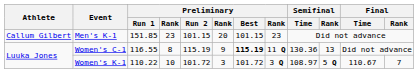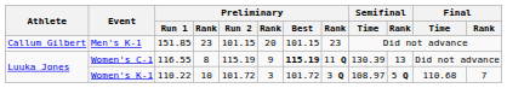 <table class=wikitable style=font-size:90%;text-align:center>
 <tr>
 <th rowspan=2>Athlete</th>
 <th rowspan=2>Event</th>
 <th colspan=6>Preliminary</th>
 <th colspan=2>Semifinal</th>
 <th colspan=2>Final</th>
 </tr>
 <tr style="font-size:95%">
 <th>Run 1</th>
 <th>Rank</th>
 <th>Run 2</th>
 <th>Rank</th>
 <th>Best</th>
 <th>Rank</th>
 <th>Time</th>
 <th>Rank</th>
 <th>Time</th>
 <th>Rank</th>
 </tr>
 <tr>
 <td align=left><a href='#'>Callum Gilbert</a></td>
 <td align=left><a href='#'>Men's K-1</a></td>
 <td>151.85</td>
 <td>23</td>
 <td>101.15</td>
 <td>20</td>
 <td>101.15</td>
 <td>23</td>
 <td colspan=4>Did not advance</td>
 </tr>
 <tr>
 <td align=left rowspan=2><a href='#'>Luuka Jones</a></td>
 <td align=left><a href='#'>Women's C-1</a></td>
 <td>116.55</td>
 <td>8</td>
 <td>115.19</td>
 <td>9</td>
 <td><strong>115.19</strong></td>
 <td>11 <strong>Q</strong></td>
-<td>130.36</td>
+<td>130.39</td>
 <td>13</td>
 <td colspan=2>Did not advance</td>
 </tr>
 <tr>
 <td align=left><a href='#'>Women's K-1</a></td>
 <td>110.22</td>
 <td>10</td>
 <td>101.72</td>
 <td>3</td>
 <td>101.72</td>
 <td>3 <strong>Q</strong></td>
 <td>108.97</td>
 <td>5 <strong>Q</strong></td>
-<td>110.67</td>
+<td>110.68</td>
 <td>7</td>
 </tr>
 </table>
